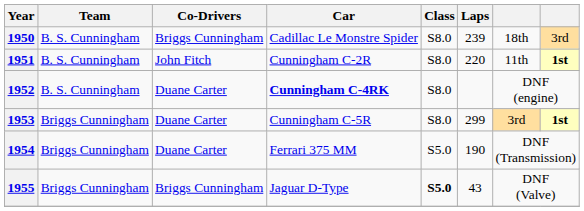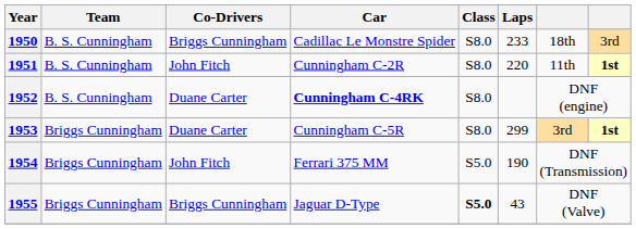 <table class="wikitable" style="text-align:center; font-size:90%">
 <tr>
 <th>Year</th>
 <th>Team</th>
 <th>Co-Drivers</th>
 <th>Car</th>
 <th>Class</th>
 <th>Laps</th>
 <th></th>
 <th></th>
 </tr>
 <tr>
 <th><a href='#'>1950</a></th>
 <td align="left"> <a href='#'>B. S. Cunningham</a></td>
 <td align="left"> <a href='#'>Briggs Cunningham</a></td>
 <td align="left"><a href='#'>Cadillac Le Monstre Spider</a></td>
 <td>S8.0</td>
-<td>239</td>
+<td>233</td>
 <td>18th</td>
 <td style="background:#ffdf9f;">3rd</td>
 </tr>
 <tr>
 <th><a href='#'>1951</a></th>
 <td align="left"> <a href='#'>B. S. Cunningham</a></td>
 <td align="left"> <a href='#'>John Fitch</a></td>
 <td align="left"><a href='#'>Cunningham C-2R</a></td>
 <td>S8.0</td>
 <td>220</td>
 <td>11th</td>
 <td style="background:#ffffbf;"><strong>1st</strong></td>
 </tr>
 <tr>
 <th><a href='#'>1952</a></th>
 <td align="left"> <a href='#'>B. S. Cunningham</a></td>
 <td align="left"> <a href='#'>Duane Carter</a></td>
 <td align="left"><strong><a href='#'>Cunningham C-4RK</a></strong></td>
 <td>S8.0</td>
 <td></td>
 <td colspan=2>DNF<br>(engine)</td>
 </tr>
 <tr>
 <th><a href='#'>1953</a></th>
 <td align="left"> <a href='#'>Briggs Cunningham</a></td>
 <td align="left"> <a href='#'>Duane Carter</a></td>
 <td align="left"><a href='#'>Cunningham C-5R</a></td>
 <td>S8.0</td>
 <td>299</td>
 <td style="background:#ffdf9f;">3rd</td>
 <td style="background:#ffffbf;"><strong>1st</strong></td>
 </tr>
 <tr>
 <th><a href='#'>1954</a></th>
 <td align="left"> <a href='#'>Briggs Cunningham</a></td>
-<td align="left"> <a href='#'>Duane Carter</a></td>
+<td align="left"> <a href='#'>John Fitch</a></td>
 <td align="left"><a href='#'>Ferrari 375 MM</a></td>
 <td>S5.0</td>
 <td>190</td>
 <td colspan=2>DNF<br>(Transmission)</td>
 </tr>
 <tr>
 <th><a href='#'>1955</a></th>
 <td align="left"> <a href='#'>Briggs Cunningham</a></td>
 <td align="left"> <a href='#'>Briggs Cunningham</a></td>
 <td align="left"><a href='#'>Jaguar D-Type</a></td>
 <td><strong>S5.0</strong></td>
 <td>43</td>
 <td colspan=2>DNF<br>(Valve)</td>
 </tr>
 <tr>
 </tr>
 </table>
